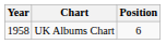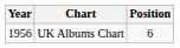 <table class="wikitable"  style="text-align:center">
 <tr>
 <th>Year</th>
 <th>Chart</th>
 <th>Position</th>
 </tr>
 <tr>
-<td>1958</td>
+<td>1956</td>
 <td>UK Albums Chart</td>
 <td>6</td>
 </tr>
 </table>
